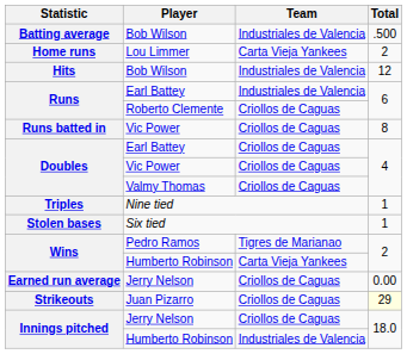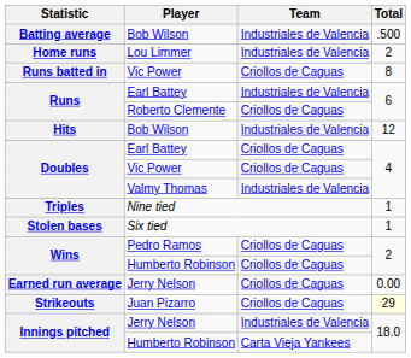 <table class="wikitable plainrowheaders">
 <tr>
 <th scope="col">Statistic</th>
 <th scope="col">Player</th>
 <th scope="col">Team</th>
 <th scope="col">Total</th>
 </tr>
 <tr>
 <th scope="row"><strong><a href='#'>Batting average</a></strong></th>
 <td> <a href='#'>Bob Wilson</a></td>
 <td> <a href='#'>Industriales de Valencia</a></td>
 <td align=center>.500</td>
 </tr>
 <tr>
 <th scope="row"><strong><a href='#'>Home runs</a></strong></th>
 <td> <a href='#'>Lou Limmer</a></td>
-<td> <a href='#'>Carta Vieja Yankees</a></td>
+<td> <a href='#'>Industriales de Valencia</a></td>
 <td align=center>2</td>
 </tr>
 <tr>
-<th scope="row"><strong><a href='#'>Hits</a></strong></th>
-<td> <a href='#'>Bob Wilson</a></td>
-<td> <a href='#'>Industriales de Valencia</a></td>
-<td align=center>12</td>
+<th scope="row"><strong><a href='#'>Runs batted in</a></strong></th>
+<td> <a href='#'>Vic Power</a></td>
+<td> <a href='#'>Criollos de Caguas</a></td>
+<td align=center>8</td>
 </tr>
 <tr>
 <th scope="row" rowspan=2><strong><a href='#'>Runs</a></strong></th>
 <td> <a href='#'>Earl Battey</a></td>
 <td> <a href='#'>Industriales de Valencia</a></td>
 <td align=center rowspan=2>6</td>
 </tr>
 <tr>
 <td> <a href='#'>Roberto Clemente</a></td>
 <td> <a href='#'>Criollos de Caguas</a></td>
 </tr>
 <tr>
-<th scope="row"><strong><a href='#'>Runs batted in</a></strong></th>
-<td> <a href='#'>Vic Power</a></td>
-<td> <a href='#'>Criollos de Caguas</a></td>
-<td align=center>8</td>
+<th scope="row"><strong><a href='#'>Hits</a></strong></th>
+<td> <a href='#'>Bob Wilson</a></td>
+<td> <a href='#'>Industriales de Valencia</a></td>
+<td align=center>12</td>
 </tr>
 <tr>
 <th scope="row" rowspan=3><strong><a href='#'>Doubles</a></strong></th>
 <td> <a href='#'>Earl Battey</a></td>
 <td> <a href='#'>Criollos de Caguas</a></td>
 <td align=center rowspan=3>4</td>
 </tr>
 <tr>
 <td> <a href='#'>Vic Power</a></td>
 <td> <a href='#'>Criollos de Caguas</a></td>
 </tr>
 <tr>
 <td> <a href='#'>Valmy Thomas</a></td>
-<td> <a href='#'>Criollos de Caguas</a></td>
+<td> <a href='#'>Industriales de Valencia</a></td>
 </tr>
 <tr>
 <th scope="row"><strong><a href='#'>Triples</a></strong></th>
 <td colspan=2><em>Nine tied</em></td>
 <td align=center>1</td>
 </tr>
 <tr>
 <th scope="row"><strong><a href='#'>Stolen bases</a></strong></th>
 <td colspan=2><em>Six tied</em></td>
 <td align=center>1</td>
 </tr>
 <tr>
 <th scope="row" rowspan=2><strong><a href='#'>Wins</a></strong></th>
 <td> <a href='#'>Pedro Ramos</a></td>
-<td> <a href='#'>Tigres de Marianao</a></td>
+<td> <a href='#'>Criollos de Caguas</a></td>
 <td align=center rowspan=2>2</td>
 </tr>
 <tr>
 <td> <a href='#'>Humberto Robinson</a></td>
-<td> <a href='#'>Carta Vieja Yankees</a></td>
+<td> <a href='#'>Criollos de Caguas</a></td>
 </tr>
 <tr>
 <th scope="row"><strong><a href='#'>Earned run average</a></strong></th>
 <td> <a href='#'>Jerry Nelson</a></td>
 <td> <a href='#'>Criollos de Caguas</a></td>
 <td align=center>0.00</td>
 </tr>
 <tr>
 <th scope="row"><strong><a href='#'>Strikeouts</a></strong></th>
 <td> <a href='#'>Juan Pizarro</a></td>
 <td> <a href='#'>Criollos de Caguas</a></td>
 <td align=center style="background: lightyellow;">29</td>
 </tr>
 <tr>
 <th scope="row" rowspan=2><strong><a href='#'>Innings pitched</a></strong></th>
 <td> <a href='#'>Jerry Nelson</a></td>
-<td> <a href='#'>Criollos de Caguas</a></td>
+<td> <a href='#'>Industriales de Valencia</a></td>
 <td align=center rowspan=2>18.0</td>
 </tr>
 <tr>
 <td> <a href='#'>Humberto Robinson</a></td>
-<td> <a href='#'>Industriales de Valencia</a></td>
+<td> <a href='#'>Carta Vieja Yankees</a></td>
 </tr>
 </table>
